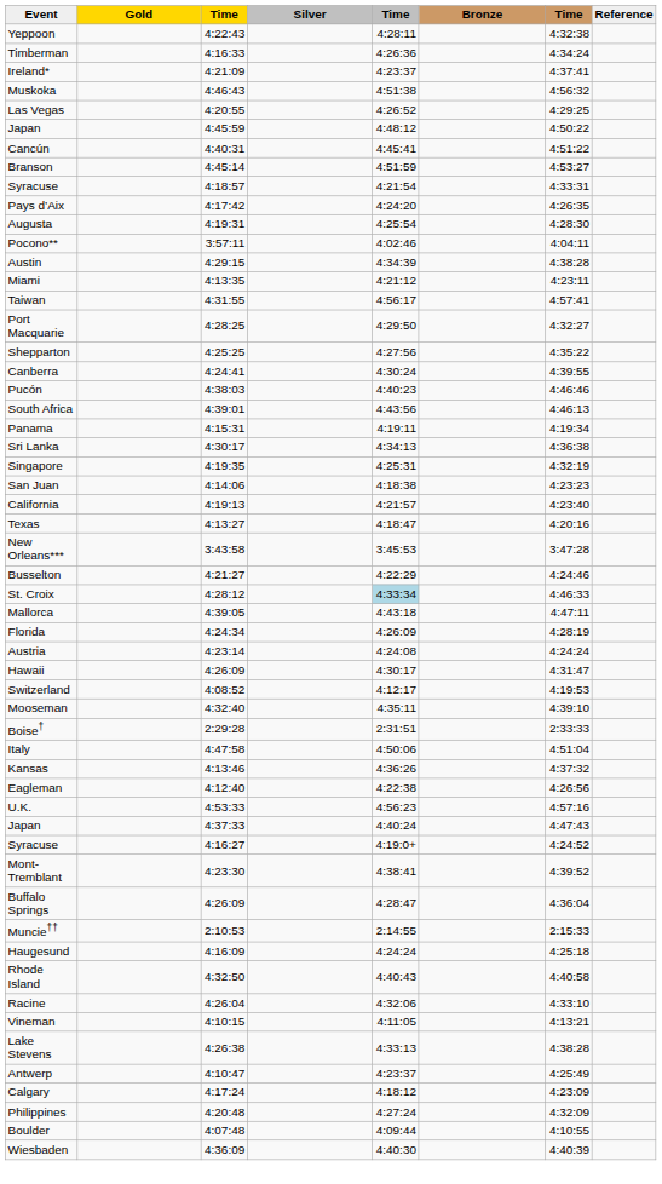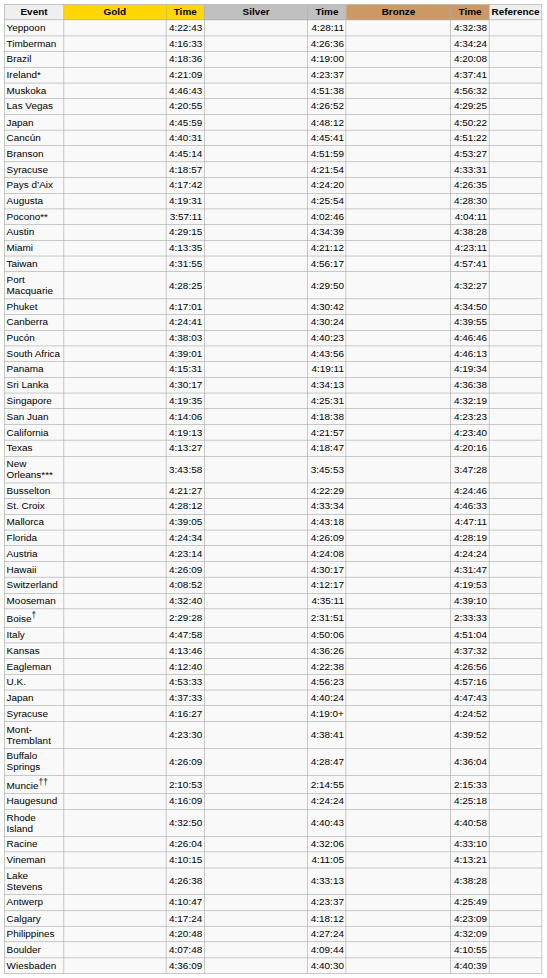 <table class="wikitable sortable">
 <tr align="center">
 <td width="90" bgcolor="efefef"><strong>Event</strong></td>
 <td width="190" bgcolor="gold"><strong>Gold</strong></td>
 <td width="55" bgcolor="gold"><strong>Time</strong></td>
 <td width="190" bgcolor="silver"><strong>Silver</strong></td>
 <td width="55" bgcolor="silver"><strong>Time</strong></td>
 <td width="190" bgcolor="cc9966"><strong>Bronze</strong></td>
 <td width="55" bgcolor="cc9966"><strong>Time</strong></td>
 <td class="unsortable" bgcolor="efefef"><strong>Reference</strong></td>
 </tr>
 <tr>
 <td>Yeppoon</td>
 <td></td>
 <td align="right">4:22:43</td>
 <td></td>
 <td align="right">4:28:11</td>
 <td></td>
 <td align="right">4:32:38</td>
 <td></td>
 </tr>
 <tr>
 <td>Timberman</td>
 <td></td>
 <td align="right">4:16:33</td>
 <td></td>
 <td align="right">4:26:36</td>
 <td></td>
 <td align="right">4:34:24</td>
+<td></td>
+</tr>
+<tr>
+<td>Brazil</td>
+<td></td>
+<td align="right">4:18:36</td>
+<td></td>
+<td align="right">4:19:00</td>
+<td></td>
+<td align="right">4:20:08</td>
 <td></td>
 </tr>
 <tr>
 <td>Ireland*</td>
 <td></td>
 <td align="right">4:21:09</td>
 <td></td>
 <td align="right">4:23:37</td>
 <td></td>
 <td align="right">4:37:41</td>
 <td></td>
 </tr>
 <tr>
 <td>Muskoka</td>
 <td></td>
 <td align="right">4:46:43</td>
 <td></td>
 <td align="right">4:51:38</td>
 <td></td>
 <td align="right">4:56:32</td>
 <td></td>
 </tr>
 <tr>
 <td>Las Vegas</td>
 <td></td>
 <td align="right">4:20:55</td>
 <td></td>
 <td align="right">4:26:52</td>
 <td></td>
 <td align="right">4:29:25</td>
 <td></td>
 </tr>
 <tr>
 <td>Japan</td>
 <td></td>
 <td align="right">4:45:59</td>
 <td></td>
 <td align="right">4:48:12</td>
 <td></td>
 <td align="right">4:50:22</td>
 <td></td>
 </tr>
 <tr>
 <td>Cancún</td>
 <td></td>
 <td align="right">4:40:31</td>
 <td></td>
 <td align="right">4:45:41</td>
 <td></td>
 <td align="right">4:51:22</td>
 <td></td>
 </tr>
 <tr>
 <td>Branson</td>
 <td></td>
 <td align="right">4:45:14</td>
 <td></td>
 <td align="right">4:51:59</td>
 <td></td>
 <td align="right">4:53:27</td>
 <td></td>
 </tr>
 <tr>
 <td>Syracuse</td>
 <td></td>
 <td align="right">4:18:57</td>
 <td></td>
 <td align="right">4:21:54</td>
 <td></td>
 <td align="right">4:33:31</td>
 <td></td>
 </tr>
 <tr>
 <td>Pays d’Aix</td>
 <td></td>
 <td align="right">4:17:42</td>
 <td></td>
 <td align="right">4:24:20</td>
 <td></td>
 <td align="right">4:26:35</td>
 <td></td>
 </tr>
 <tr>
 <td>Augusta</td>
 <td></td>
 <td align="right">4:19:31</td>
 <td></td>
 <td align="right">4:25:54</td>
 <td></td>
 <td align="right">4:28:30</td>
 <td></td>
 </tr>
 <tr>
 <td>Pocono**</td>
 <td></td>
 <td align="right">3:57:11</td>
 <td></td>
 <td align="right">4:02:46</td>
 <td></td>
 <td align="right">4:04:11</td>
 <td></td>
 </tr>
 <tr>
 <td>Austin</td>
 <td></td>
 <td align="right">4:29:15</td>
 <td></td>
 <td align="right">4:34:39</td>
 <td></td>
 <td align="right">4:38:28</td>
 <td></td>
 </tr>
 <tr>
 <td>Miami</td>
 <td></td>
 <td align="right">4:13:35</td>
 <td></td>
 <td align="right">4:21:12</td>
 <td></td>
 <td align="right">4:23:11</td>
 <td></td>
 </tr>
 <tr>
 <td>Taiwan</td>
 <td></td>
 <td align="right">4:31:55</td>
 <td></td>
 <td align="right">4:56:17</td>
 <td></td>
 <td align="right">4:57:41</td>
 <td></td>
 </tr>
 <tr>
 <td>Port Macquarie</td>
 <td></td>
 <td align="right">4:28:25</td>
 <td></td>
 <td align="right">4:29:50</td>
 <td></td>
 <td align="right">4:32:27</td>
 <td></td>
 </tr>
 <tr>
-<td>Shepparton</td>
+<td>Phuket</td>
 <td></td>
-<td align="right">4:25:25</td>
+<td align="right">4:17:01</td>
 <td></td>
-<td align="right">4:27:56</td>
+<td align="right">4:30:42</td>
 <td></td>
-<td align="right">4:35:22</td>
+<td align="right">4:34:50</td>
 <td></td>
 </tr>
 <tr>
 <td>Canberra</td>
 <td></td>
 <td align="right">4:24:41</td>
 <td></td>
 <td align="right">4:30:24</td>
 <td></td>
 <td align="right">4:39:55</td>
 <td></td>
 </tr>
 <tr>
 <td>Pucón</td>
 <td></td>
 <td align="right">4:38:03</td>
 <td></td>
 <td align="right">4:40:23</td>
 <td></td>
 <td align="right">4:46:46</td>
 <td></td>
 </tr>
 <tr>
 <td>South Africa</td>
 <td></td>
 <td align="right">4:39:01</td>
 <td></td>
 <td align="right">4:43:56</td>
 <td></td>
 <td align="right">4:46:13</td>
 <td></td>
 </tr>
 <tr>
 <td>Panama</td>
 <td></td>
 <td align="right">4:15:31</td>
 <td></td>
 <td align="right">4:19:11</td>
 <td></td>
 <td align="right">4:19:34</td>
 <td></td>
 </tr>
 <tr>
 <td>Sri Lanka</td>
 <td></td>
 <td align="right">4:30:17</td>
 <td></td>
 <td align="right">4:34:13</td>
 <td></td>
 <td align="right">4:36:38</td>
 <td></td>
 </tr>
 <tr>
 <td>Singapore</td>
 <td></td>
 <td align="right">4:19:35</td>
 <td></td>
 <td align="right">4:25:31</td>
 <td></td>
 <td align="right">4:32:19</td>
 <td></td>
 </tr>
 <tr>
 <td>San Juan</td>
 <td></td>
 <td align="right">4:14:06</td>
 <td></td>
 <td align="right">4:18:38</td>
 <td></td>
 <td align="right">4:23:23</td>
 <td></td>
 </tr>
 <tr>
 <td>California</td>
 <td></td>
 <td align="right">4:19:13</td>
 <td></td>
 <td align="right">4:21:57</td>
 <td></td>
 <td align="right">4:23:40</td>
 <td></td>
 </tr>
 <tr>
 <td>Texas</td>
 <td></td>
 <td align="right">4:13:27</td>
 <td></td>
 <td align="right">4:18:47</td>
 <td></td>
 <td align="right">4:20:16</td>
 <td></td>
 </tr>
 <tr>
 <td>New Orleans***</td>
 <td></td>
 <td align="right">3:43:58</td>
 <td></td>
 <td align="right">3:45:53</td>
 <td></td>
 <td align="right">3:47:28</td>
 <td></td>
 </tr>
 <tr>
 <td>Busselton</td>
 <td></td>
 <td align="right">4:21:27</td>
 <td></td>
 <td align="right">4:22:29</td>
 <td></td>
 <td align="right">4:24:46</td>
 <td></td>
 </tr>
 <tr>
 <td>St. Croix</td>
 <td></td>
 <td align="right">4:28:12</td>
 <td></td>
-<td align="right" style="background: lightblue;">4:33:34</td>
+<td align="right">4:33:34</td>
 <td></td>
 <td align="right">4:46:33</td>
 <td></td>
 </tr>
 <tr>
 <td>Mallorca</td>
 <td></td>
 <td align="right">4:39:05</td>
 <td></td>
 <td align="right">4:43:18</td>
 <td></td>
 <td align="right">4:47:11</td>
 <td></td>
 </tr>
 <tr>
 <td>Florida</td>
 <td></td>
 <td align="right">4:24:34</td>
 <td></td>
 <td align="right">4:26:09</td>
 <td></td>
 <td align="right">4:28:19</td>
 <td></td>
 </tr>
 <tr>
 <td>Austria</td>
 <td></td>
 <td align="right">4:23:14</td>
 <td></td>
 <td align="right">4:24:08</td>
 <td></td>
 <td align="right">4:24:24</td>
 <td></td>
 </tr>
 <tr>
 <td>Hawaii</td>
 <td></td>
 <td align="right">4:26:09</td>
 <td></td>
 <td align="right">4:30:17</td>
 <td></td>
 <td align="right">4:31:47</td>
 <td></td>
 </tr>
 <tr>
 <td>Switzerland</td>
 <td></td>
 <td align="right">4:08:52</td>
 <td></td>
 <td align="right">4:12:17</td>
 <td></td>
 <td align="right">4:19:53</td>
 <td></td>
 </tr>
 <tr>
 <td>Mooseman</td>
 <td></td>
 <td align="right">4:32:40</td>
 <td></td>
 <td align="right">4:35:11</td>
 <td></td>
 <td align="right">4:39:10</td>
 <td></td>
 </tr>
 <tr>
 <td>Boise<sup>†</sup></td>
 <td></td>
 <td align="right">2:29:28</td>
 <td></td>
 <td align="right">2:31:51</td>
 <td></td>
 <td align="right">2:33:33</td>
 <td></td>
 </tr>
 <tr>
 <td>Italy</td>
 <td></td>
 <td align="right">4:47:58</td>
 <td></td>
 <td align="right">4:50:06</td>
 <td></td>
 <td align="right">4:51:04</td>
 <td></td>
 </tr>
 <tr>
 <td>Kansas</td>
 <td></td>
 <td align="right">4:13:46</td>
 <td></td>
 <td align="right">4:36:26</td>
 <td></td>
 <td align="right">4:37:32</td>
 <td></td>
 </tr>
 <tr>
 <td>Eagleman</td>
 <td></td>
 <td align="right">4:12:40</td>
 <td></td>
 <td align="right">4:22:38</td>
 <td></td>
 <td align="right">4:26:56</td>
 <td></td>
 </tr>
 <tr>
 <td>U.K.</td>
 <td></td>
 <td align="right">4:53:33</td>
 <td></td>
 <td align="right">4:56:23</td>
 <td></td>
 <td align="right">4:57:16</td>
 <td></td>
 </tr>
 <tr>
 <td>Japan</td>
 <td></td>
 <td align="right">4:37:33</td>
 <td></td>
 <td align="right">4:40:24</td>
 <td></td>
 <td align="right">4:47:43</td>
 <td></td>
 </tr>
 <tr>
 <td>Syracuse</td>
 <td></td>
 <td align="right">4:16:27</td>
 <td></td>
 <td align="right">4:19:0+</td>
 <td></td>
 <td align="right">4:24:52</td>
 <td></td>
 </tr>
 <tr>
 <td>Mont-Tremblant</td>
 <td></td>
 <td align="right">4:23:30</td>
 <td></td>
 <td align="right">4:38:41</td>
 <td></td>
 <td align="right">4:39:52</td>
 <td></td>
 </tr>
 <tr>
 <td>Buffalo Springs</td>
 <td></td>
 <td align="right">4:26:09</td>
 <td></td>
 <td align="right">4:28:47</td>
 <td></td>
 <td align="right">4:36:04</td>
 <td></td>
 </tr>
 <tr>
 <td>Muncie<sup>††</sup></td>
 <td></td>
 <td align="right">2:10:53</td>
 <td></td>
 <td align="right">2:14:55</td>
 <td></td>
 <td align="right">2:15:33</td>
 <td></td>
 </tr>
 <tr>
 <td>Haugesund</td>
 <td></td>
 <td align="right">4:16:09</td>
 <td></td>
 <td align="right">4:24:24</td>
 <td></td>
 <td align="right">4:25:18</td>
 <td></td>
 </tr>
 <tr>
 <td>Rhode Island</td>
 <td></td>
 <td align="right">4:32:50</td>
 <td></td>
 <td align="right">4:40:43</td>
 <td></td>
 <td align="right">4:40:58</td>
 <td></td>
 </tr>
 <tr>
 <td>Racine</td>
 <td></td>
 <td align="right">4:26:04</td>
 <td></td>
 <td align="right">4:32:06</td>
 <td></td>
 <td align="right">4:33:10</td>
 <td></td>
 </tr>
 <tr>
 <td>Vineman</td>
 <td></td>
 <td align="right">4:10:15</td>
 <td></td>
 <td align="right">4:11:05</td>
 <td></td>
 <td align="right">4:13:21</td>
 <td></td>
 </tr>
 <tr>
 <td>Lake Stevens</td>
 <td></td>
 <td align="right">4:26:38</td>
 <td></td>
 <td align="right">4:33:13</td>
 <td></td>
 <td align="right">4:38:28</td>
 <td></td>
 </tr>
 <tr>
 <td>Antwerp</td>
 <td></td>
 <td align="right">4:10:47</td>
 <td></td>
 <td align="right">4:23:37</td>
 <td></td>
 <td align="right">4:25:49</td>
 <td></td>
 </tr>
 <tr>
 <td>Calgary</td>
 <td></td>
 <td align="right">4:17:24</td>
 <td></td>
 <td align="right">4:18:12</td>
 <td></td>
 <td align="right">4:23:09</td>
 <td></td>
 </tr>
 <tr>
 <td>Philippines</td>
 <td></td>
 <td align="right">4:20:48</td>
 <td></td>
 <td align="right">4:27:24</td>
 <td></td>
 <td align="right">4:32:09</td>
 <td></td>
 </tr>
 <tr>
 <td>Boulder</td>
 <td></td>
 <td align="right">4:07:48</td>
 <td></td>
 <td align="right">4:09:44</td>
 <td></td>
 <td align="right">4:10:55</td>
 <td></td>
 </tr>
 <tr>
 <td>Wiesbaden</td>
 <td></td>
 <td align="right">4:36:09</td>
 <td></td>
 <td align="right">4:40:30</td>
 <td></td>
 <td align="right">4:40:39</td>
 <td></td>
 </tr>
 </table>
